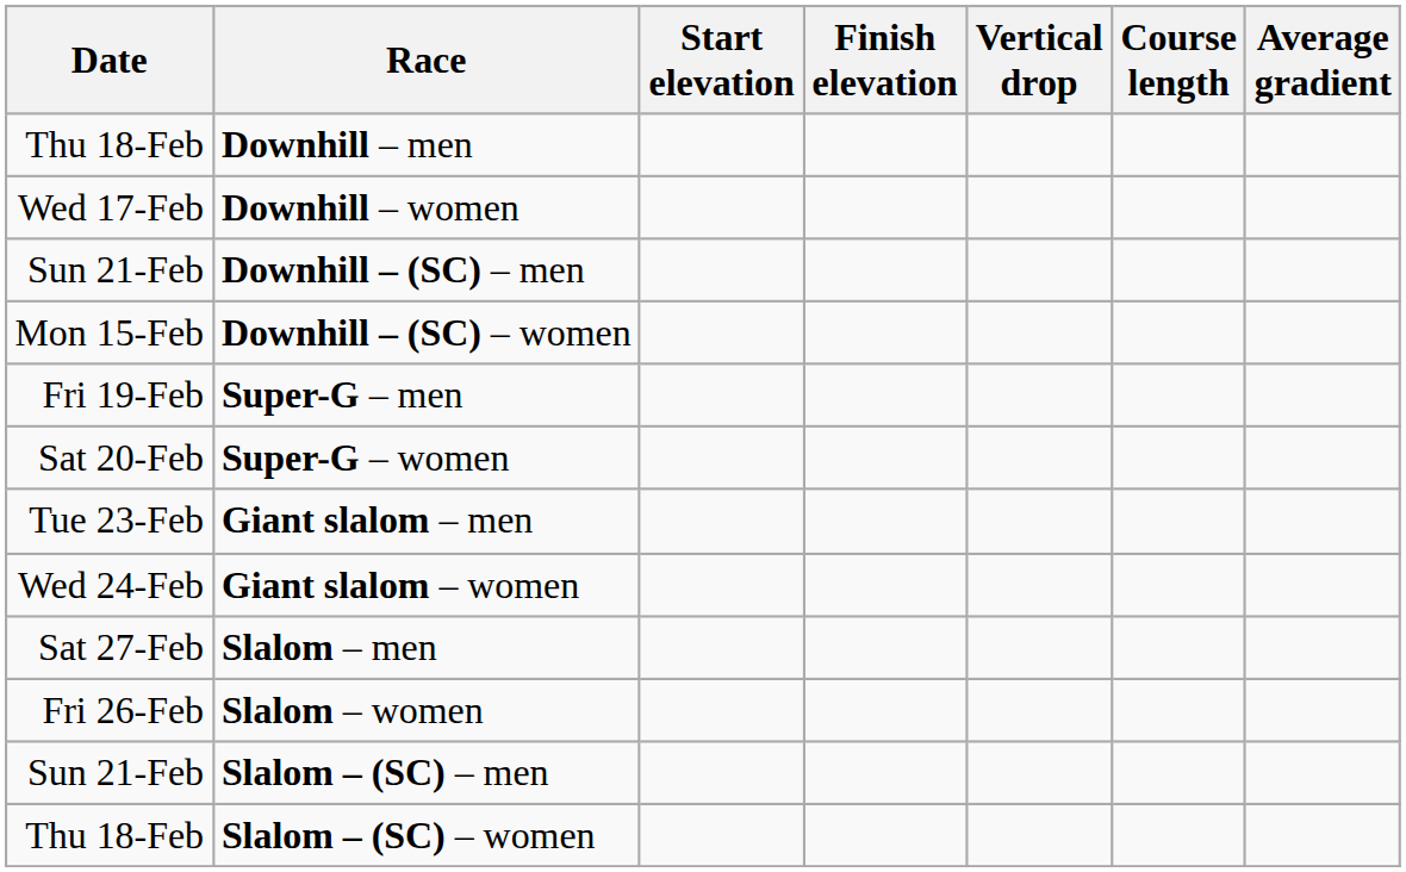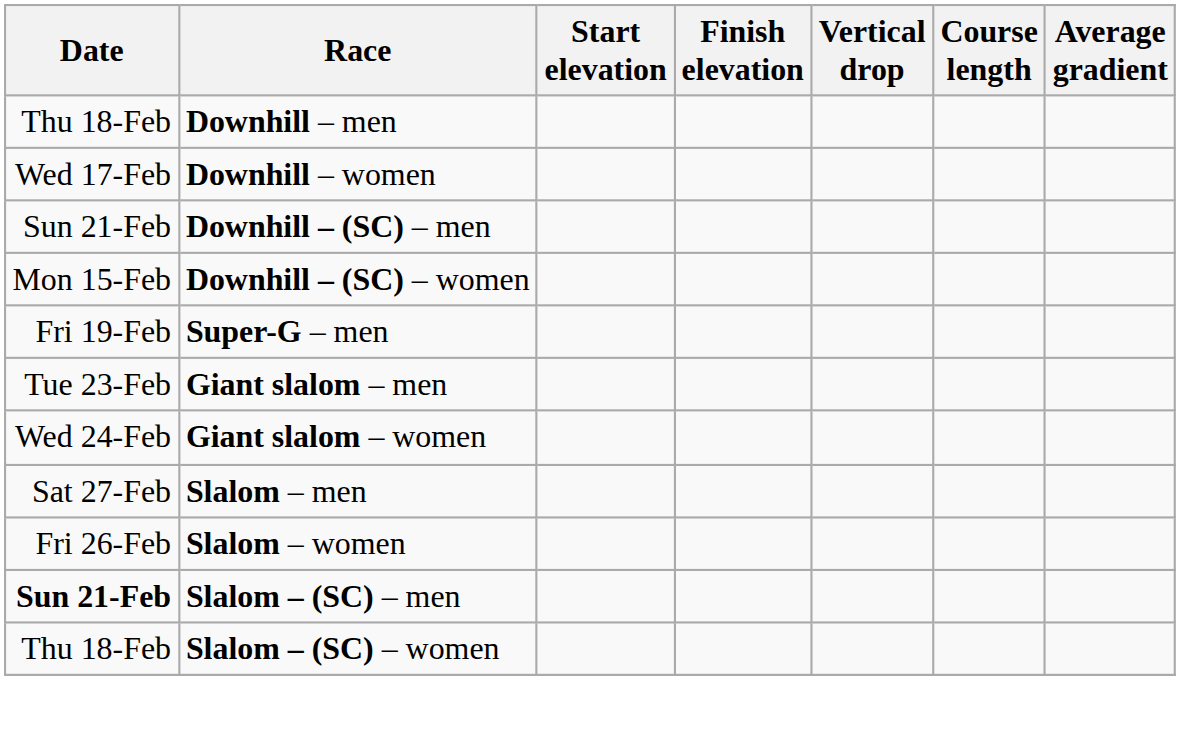 <table class="wikitable" style="text-align:left; font-size:95%;">
 <tr>
 <th>Date</th>
 <th>Race</th>
 <th>Start<br>elevation</th>
 <th>Finish<br>elevation</th>
 <th>Vertical<br>drop</th>
 <th>Course<br>length</th>
 <th>Average<br>gradient</th>
 </tr>
 <tr>
 <td align=right>Thu 18-Feb</td>
 <td><strong>Downhill</strong> – men</td>
 <td></td>
 <td></td>
 <td></td>
 <td></td>
 <td align=center></td>
 </tr>
 <tr>
 <td align=right>Wed 17-Feb</td>
 <td><strong>Downhill</strong> – women</td>
 <td></td>
 <td></td>
 <td></td>
 <td></td>
 <td align=center></td>
 </tr>
 <tr>
 <td align=right>Sun 21-Feb</td>
 <td><strong>Downhill – (SC)</strong> – men</td>
 <td></td>
 <td></td>
 <td></td>
 <td></td>
 <td align=center></td>
 </tr>
 <tr>
 <td align=right>Mon 15-Feb</td>
 <td><strong>Downhill – (SC)</strong> – women</td>
 <td></td>
 <td></td>
 <td></td>
 <td></td>
 <td align=center></td>
 </tr>
 <tr>
 <td align=right>Fri 19-Feb</td>
 <td><strong>Super-G</strong> – men</td>
 <td></td>
 <td></td>
 <td></td>
 <td></td>
 <td align=center></td>
 </tr>
 <tr>
-<td align=right>Sat 20-Feb</td>
-<td><strong>Super-G</strong> – women</td>
-<td></td>
-<td></td>
-<td></td>
-<td></td>
-<td align=center></td>
-</tr>
-<tr>
 <td align=right>Tue 23-Feb</td>
 <td><strong>Giant slalom</strong> – men</td>
 <td></td>
 <td></td>
 <td></td>
 <td></td>
 <td align=center></td>
 </tr>
 <tr>
 <td align=right>Wed 24-Feb</td>
 <td><strong>Giant slalom</strong> – women</td>
 <td></td>
 <td></td>
 <td></td>
 <td></td>
 <td align=center></td>
 </tr>
 <tr>
 <td align=right>Sat 27-Feb</td>
 <td><strong>Slalom</strong> – men</td>
 <td>   </td>
 <td></td>
 <td></td>
 <td></td>
 <td align=center></td>
 </tr>
 <tr>
 <td align=right>Fri 26-Feb</td>
 <td><strong>Slalom</strong> – women</td>
 <td>   </td>
 <td></td>
 <td></td>
 <td></td>
 <td></td>
 </tr>
 <tr>
-<td align=right>Sun 21-Feb</td>
+<td align=right><strong>Sun 21-Feb</strong></td>
 <td><strong>Slalom – (SC)</strong> – men</td>
 <td></td>
 <td></td>
 <td></td>
 <td></td>
 <td align=center></td>
 </tr>
 <tr>
 <td align=right>Thu 18-Feb</td>
 <td><strong>Slalom – (SC)</strong> – women</td>
 <td>   </td>
 <td></td>
 <td></td>
 <td></td>
 <td align=center></td>
 </tr>
 <tr>
 </tr>
 </table>
